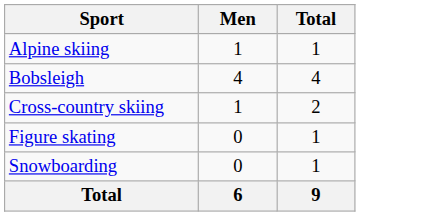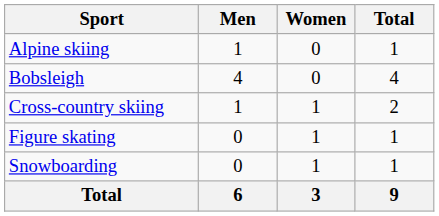 <table class="wikitable" style="text-align:center; font-size: 100%">
 <tr>
 <th width=160>Sport</th>
 <th width=60>Men</th>
+<th width=60>Women</th>
 <th width=60>Total</th>
 </tr>
 <tr>
 <td align=left><a href='#'>Alpine skiing</a></td>
 <td>1</td>
+<td>0</td>
 <td>1</td>
 </tr>
 <tr>
 <td align=left><a href='#'>Bobsleigh</a></td>
 <td>4</td>
+<td>0</td>
 <td>4</td>
 </tr>
 <tr>
 <td align=left><a href='#'>Cross-country skiing</a></td>
+<td>1</td>
 <td>1</td>
 <td>2</td>
 </tr>
 <tr>
 <td align=left><a href='#'>Figure skating</a></td>
 <td>0</td>
 <td>1</td>
+<td>1</td>
 </tr>
 <tr>
 <td align=left><a href='#'>Snowboarding</a></td>
 <td>0</td>
 <td>1</td>
+<td>1</td>
 </tr>
 <tr>
 <th>Total</th>
 <th>6</th>
+<th>3</th>
 <th>9</th>
 </tr>
 </table>
